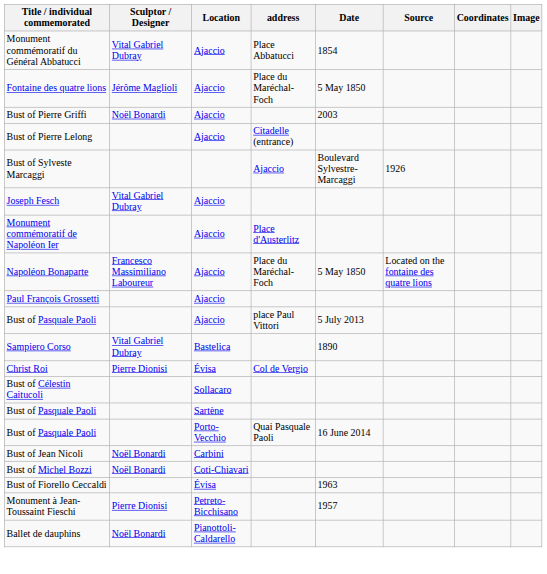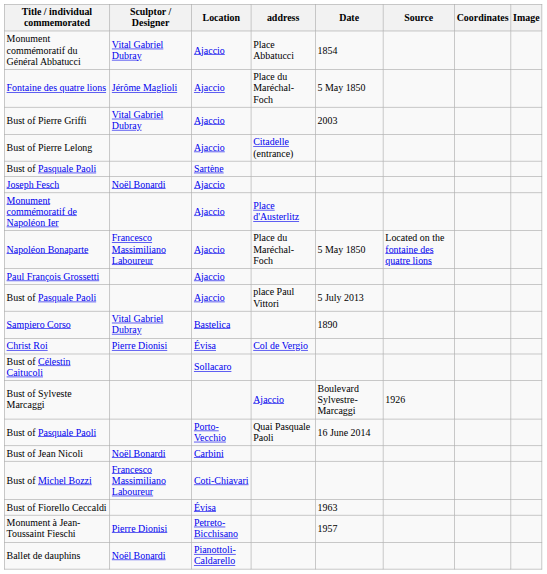 <table class="wikitable sortable">
 <tr>
 <th>Title / individual commemorated</th>
 <th>Sculptor / Designer</th>
 <th>Location</th>
 <th>address</th>
 <th>Date</th>
 <th class="unsortable">Source</th>
 <th>Coordinates</th>
 <th class="unsortable">Image</th>
 </tr>
 <tr>
 <td>Monument commémoratif du Général Abbatucci</td>
 <td><a href='#'>Vital Gabriel Dubray</a></td>
 <td><a href='#'>Ajaccio</a></td>
 <td>Place Abbatucci</td>
 <td>1854</td>
 <td></td>
 <td></td>
 <td></td>
 </tr>
 <tr>
 <td><a href='#'>Fontaine des quatre lions</a></td>
 <td><a href='#'>Jérôme Maglioli</a></td>
 <td><a href='#'>Ajaccio</a></td>
 <td>Place du Maréchal-Foch</td>
 <td>5 May 1850</td>
 <td></td>
 <td></td>
 <td></td>
 </tr>
 <tr>
 <td>Bust of Pierre Griffi</td>
-<td><a href='#'>Noël Bonardi</a></td>
+<td><a href='#'>Vital Gabriel Dubray</a></td>
 <td><a href='#'>Ajaccio</a></td>
 <td></td>
 <td>2003</td>
 <td></td>
 <td></td>
 <td></td>
 </tr>
 <tr>
 <td>Bust of Pierre Lelong</td>
 <td></td>
 <td><a href='#'>Ajaccio</a></td>
 <td><a href='#'>Citadelle</a> (entrance)</td>
 <td></td>
 <td></td>
 <td></td>
 <td></td>
 </tr>
 <tr>
-<td>Bust of Sylveste Marcaggi</td>
+<td>Bust of <a href='#'>Pasquale Paoli</a></td>
+<td></td>
+<td><a href='#'>Sartène</a></td>
 <td></td>
 <td></td>
-<td><a href='#'>Ajaccio</a></td>
-<td>Boulevard Sylvestre-Marcaggi</td>
-<td>1926</td>
+<td></td>
 <td></td>
 <td></td>
 </tr>
 <tr>
 <td><a href='#'>Joseph Fesch</a></td>
-<td><a href='#'>Vital Gabriel Dubray</a></td>
+<td><a href='#'>Noël Bonardi</a></td>
 <td><a href='#'>Ajaccio</a></td>
 <td></td>
 <td></td>
 <td></td>
 <td></td>
 <td></td>
 </tr>
 <tr>
 <td><a href='#'>Monument commémoratif de Napoléon Ier</a></td>
 <td></td>
 <td><a href='#'>Ajaccio</a></td>
 <td><a href='#'>Place d'Austerlitz</a></td>
 <td></td>
 <td></td>
 <td></td>
 <td></td>
 </tr>
 <tr>
 <td><a href='#'>Napoléon Bonaparte</a></td>
 <td><a href='#'>Francesco Massimiliano Laboureur</a></td>
 <td><a href='#'>Ajaccio</a></td>
 <td>Place du Maréchal-Foch</td>
 <td>5 May 1850</td>
 <td>Located on the <a href='#'>fontaine des quatre lions</a></td>
 <td></td>
 <td></td>
 </tr>
 <tr>
 <td><a href='#'>Paul François Grossetti</a></td>
 <td></td>
 <td><a href='#'>Ajaccio</a></td>
 <td></td>
 <td></td>
 <td></td>
 <td></td>
 <td></td>
 </tr>
 <tr>
 <td>Bust of <a href='#'>Pasquale Paoli</a></td>
 <td></td>
 <td><a href='#'>Ajaccio</a></td>
 <td>place Paul Vittori</td>
 <td>5 July 2013</td>
 <td></td>
 <td></td>
 <td></td>
 </tr>
 <tr>
 <td><a href='#'>Sampiero Corso</a></td>
 <td><a href='#'>Vital Gabriel Dubray</a></td>
 <td><a href='#'>Bastelica</a></td>
 <td></td>
 <td>1890</td>
 <td></td>
 <td></td>
 <td></td>
 </tr>
 <tr>
 <td><a href='#'>Christ Roi</a></td>
 <td><a href='#'>Pierre Dionisi</a></td>
 <td><a href='#'>Évisa</a></td>
 <td><a href='#'>Col de Vergio</a></td>
 <td></td>
 <td></td>
 <td></td>
 <td></td>
 </tr>
 <tr>
 <td>Bust of <a href='#'>Célestin Caitucoli</a></td>
 <td></td>
 <td><a href='#'>Sollacaro</a></td>
 <td></td>
 <td></td>
 <td></td>
 <td></td>
 <td></td>
 </tr>
 <tr>
-<td>Bust of <a href='#'>Pasquale Paoli</a></td>
-<td></td>
-<td><a href='#'>Sartène</a></td>
+<td>Bust of Sylveste Marcaggi</td>
 <td></td>
 <td></td>
-<td></td>
+<td><a href='#'>Ajaccio</a></td>
+<td>Boulevard Sylvestre-Marcaggi</td>
+<td>1926</td>
 <td></td>
 <td></td>
 </tr>
 <tr>
 <td>Bust of <a href='#'>Pasquale Paoli</a></td>
 <td></td>
 <td><a href='#'>Porto-Vecchio</a></td>
 <td>Quai Pasquale Paoli</td>
 <td>16 June 2014</td>
 <td></td>
 <td></td>
 <td></td>
 </tr>
 <tr>
 <td>Bust of Jean Nicoli</td>
 <td><a href='#'>Noël Bonardi</a></td>
 <td><a href='#'>Carbini</a></td>
 <td></td>
 <td></td>
 <td></td>
 <td></td>
 <td></td>
 </tr>
 <tr>
 <td>Bust of <a href='#'>Michel Bozzi</a></td>
-<td><a href='#'>Noël Bonardi</a></td>
+<td><a href='#'>Francesco Massimiliano Laboureur</a></td>
 <td><a href='#'>Coti-Chiavari</a></td>
 <td></td>
 <td></td>
 <td></td>
 <td></td>
 <td></td>
 </tr>
 <tr>
 <td>Bust of Fiorello Ceccaldi</td>
 <td></td>
 <td><a href='#'>Évisa</a></td>
 <td></td>
 <td>1963</td>
 <td></td>
 <td></td>
 <td></td>
 </tr>
 <tr>
 <td>Monument à Jean-Toussaint Fieschi</td>
 <td><a href='#'>Pierre Dionisi</a></td>
 <td><a href='#'>Petreto-Bicchisano</a></td>
 <td></td>
 <td>1957</td>
 <td></td>
 <td></td>
 <td></td>
 </tr>
 <tr>
 <td>Ballet de dauphins</td>
 <td><a href='#'>Noël Bonardi</a></td>
 <td><a href='#'>Pianottoli-Caldarello</a></td>
 <td></td>
 <td></td>
 <td></td>
 <td></td>
 <td></td>
 </tr>
 </table>
